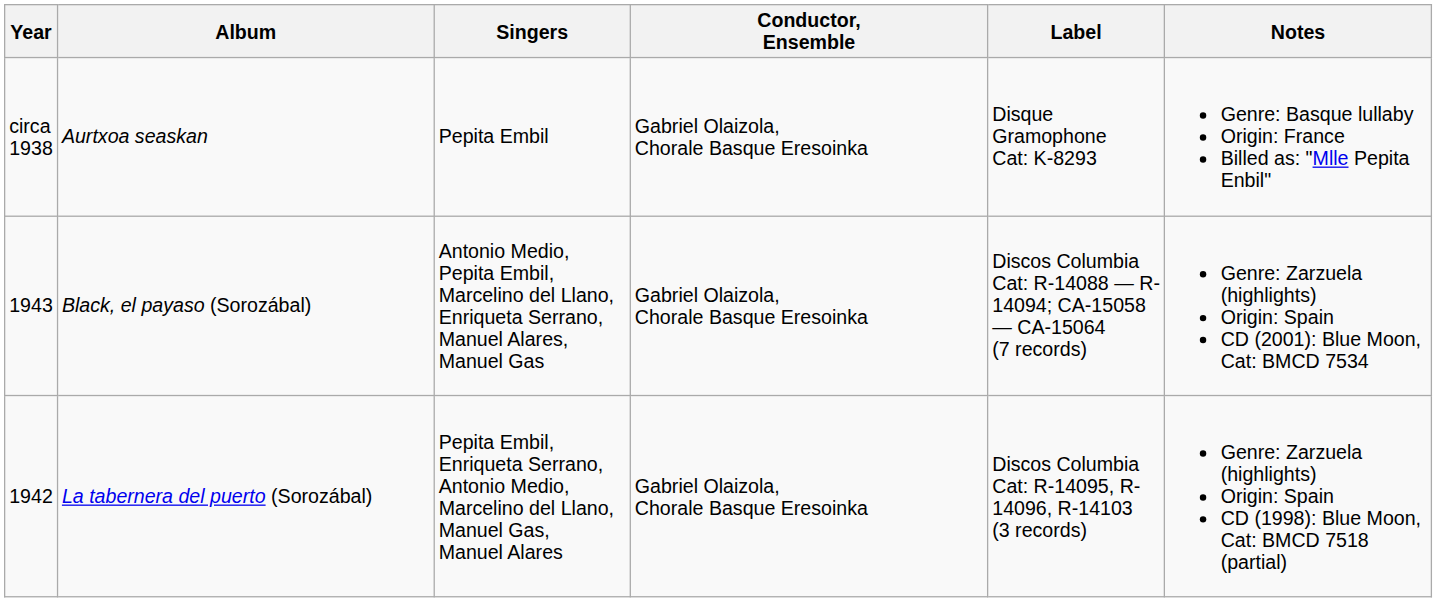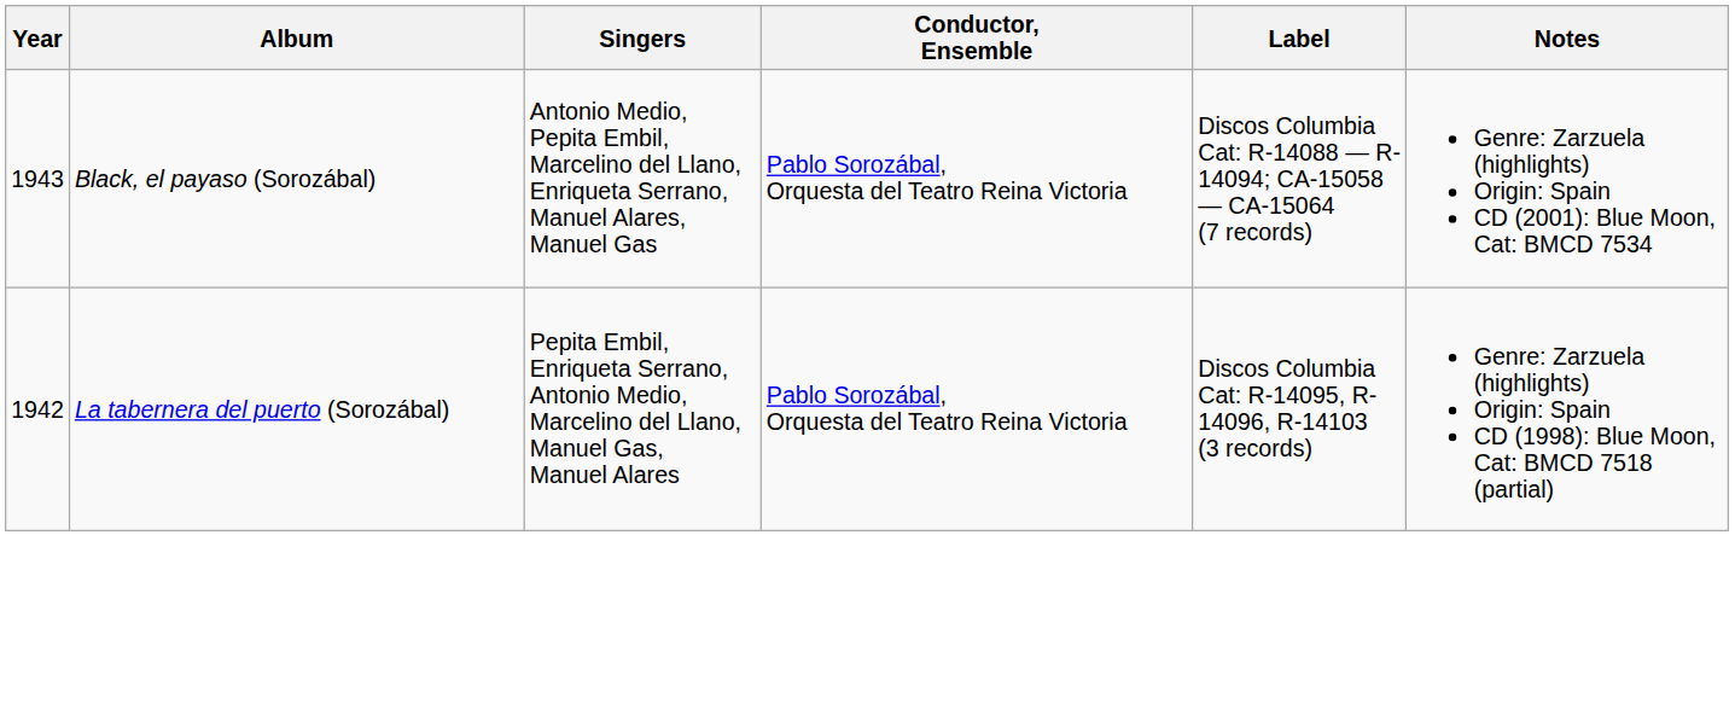 <table class="wikitable" style="font-size:95%;">
 <tr>
 <th>Year</th>
 <th style="width:285px;">Album</th>
 <th style="width:145px;">Singers</th>
 <th style="width:270px;">Conductor,<br>Ensemble</th>
 <th style="width:130px;">Label</th>
 <th style="width:200px;">Notes</th>
 </tr>
 <tr>
-<td>circa<br> 1938</td>
-<td><em>Aurtxoa seaskan</em></td>
-<td>Pepita Embil</td>
-<td>Gabriel Olaizola,<br> Chorale Basque Eresoinka</td>
-<td>Disque Gramophone<br> Cat: K-8293</td>
-<td><br><ul><li>Genre: Basque lullaby</li><li>Origin: France</li><li>Billed as: "<a href='#'>Mlle</a> Pepita Enbil"</li></ul></td>
-</tr>
-<tr>
 <td>1943</td>
 <td><em>Black, el payaso</em> (Sorozábal)</td>
 <td>Antonio Medio,<br> Pepita Embil,<br> Marcelino del Llano,<br> Enriqueta Serrano,<br> Manuel Alares,<br> Manuel Gas</td>
-<td>Gabriel Olaizola,<br> Chorale Basque Eresoinka</td>
+<td><a href='#'>Pablo Sorozábal</a>,<br> Orquesta del Teatro Reina Victoria</td>
 <td>Discos Columbia<br>Cat: R-14088 — R-14094; CA-15058 — CA-15064<br> (7 records)</td>
 <td><br><ul><li>Genre: Zarzuela (highlights)</li><li>Origin: Spain</li><li>CD (2001): Blue Moon, Cat: BMCD 7534</li></ul></td>
 </tr>
 <tr>
 <td>1942</td>
 <td><em><a href='#'>La tabernera del puerto</a></em> (Sorozábal)</td>
 <td>Pepita Embil,<br> Enriqueta Serrano,<br> Antonio Medio,<br> Marcelino del Llano,<br> Manuel Gas,<br> Manuel Alares</td>
-<td>Gabriel Olaizola,<br> Chorale Basque Eresoinka</td>
+<td><a href='#'>Pablo Sorozábal</a>,<br> Orquesta del Teatro Reina Victoria</td>
 <td>Discos Columbia<br>Cat: R-14095, R-14096, R-14103<br> (3 records)</td>
 <td><br><ul><li>Genre: Zarzuela (highlights)</li><li>Origin: Spain</li><li>CD (1998): Blue Moon, Cat: BMCD 7518 (partial)</li></ul></td>
 </tr>
 </table>
